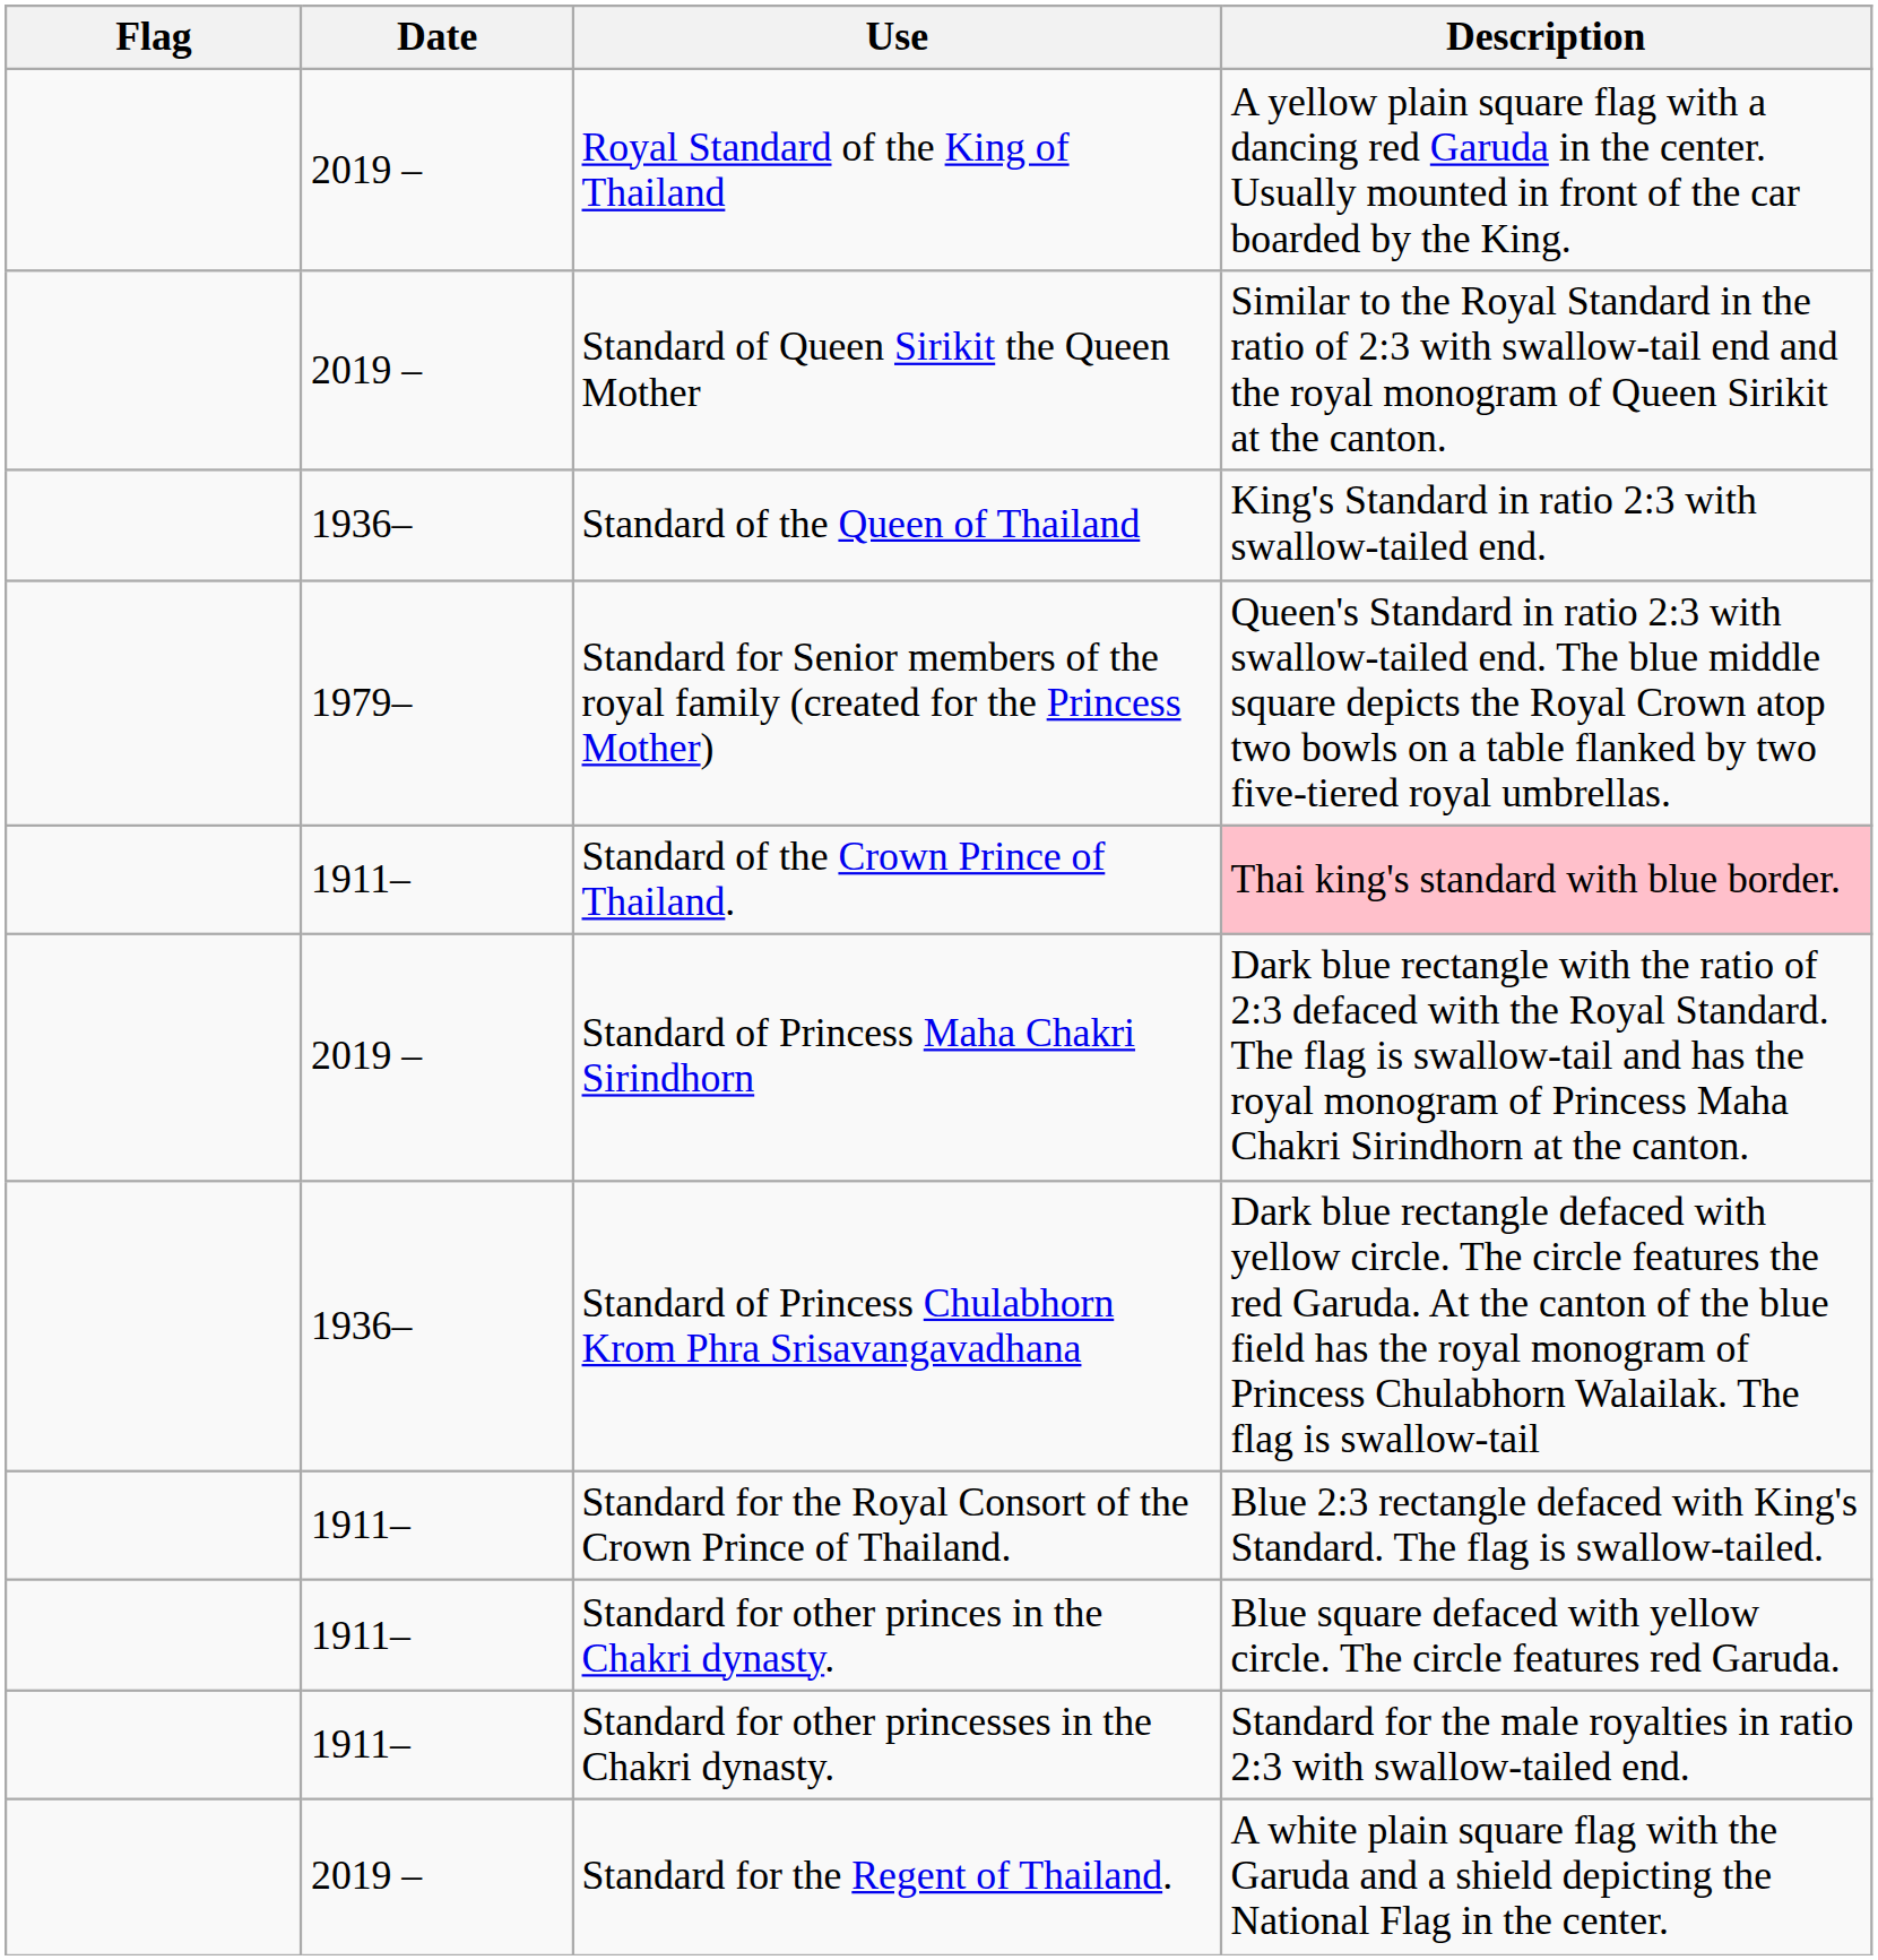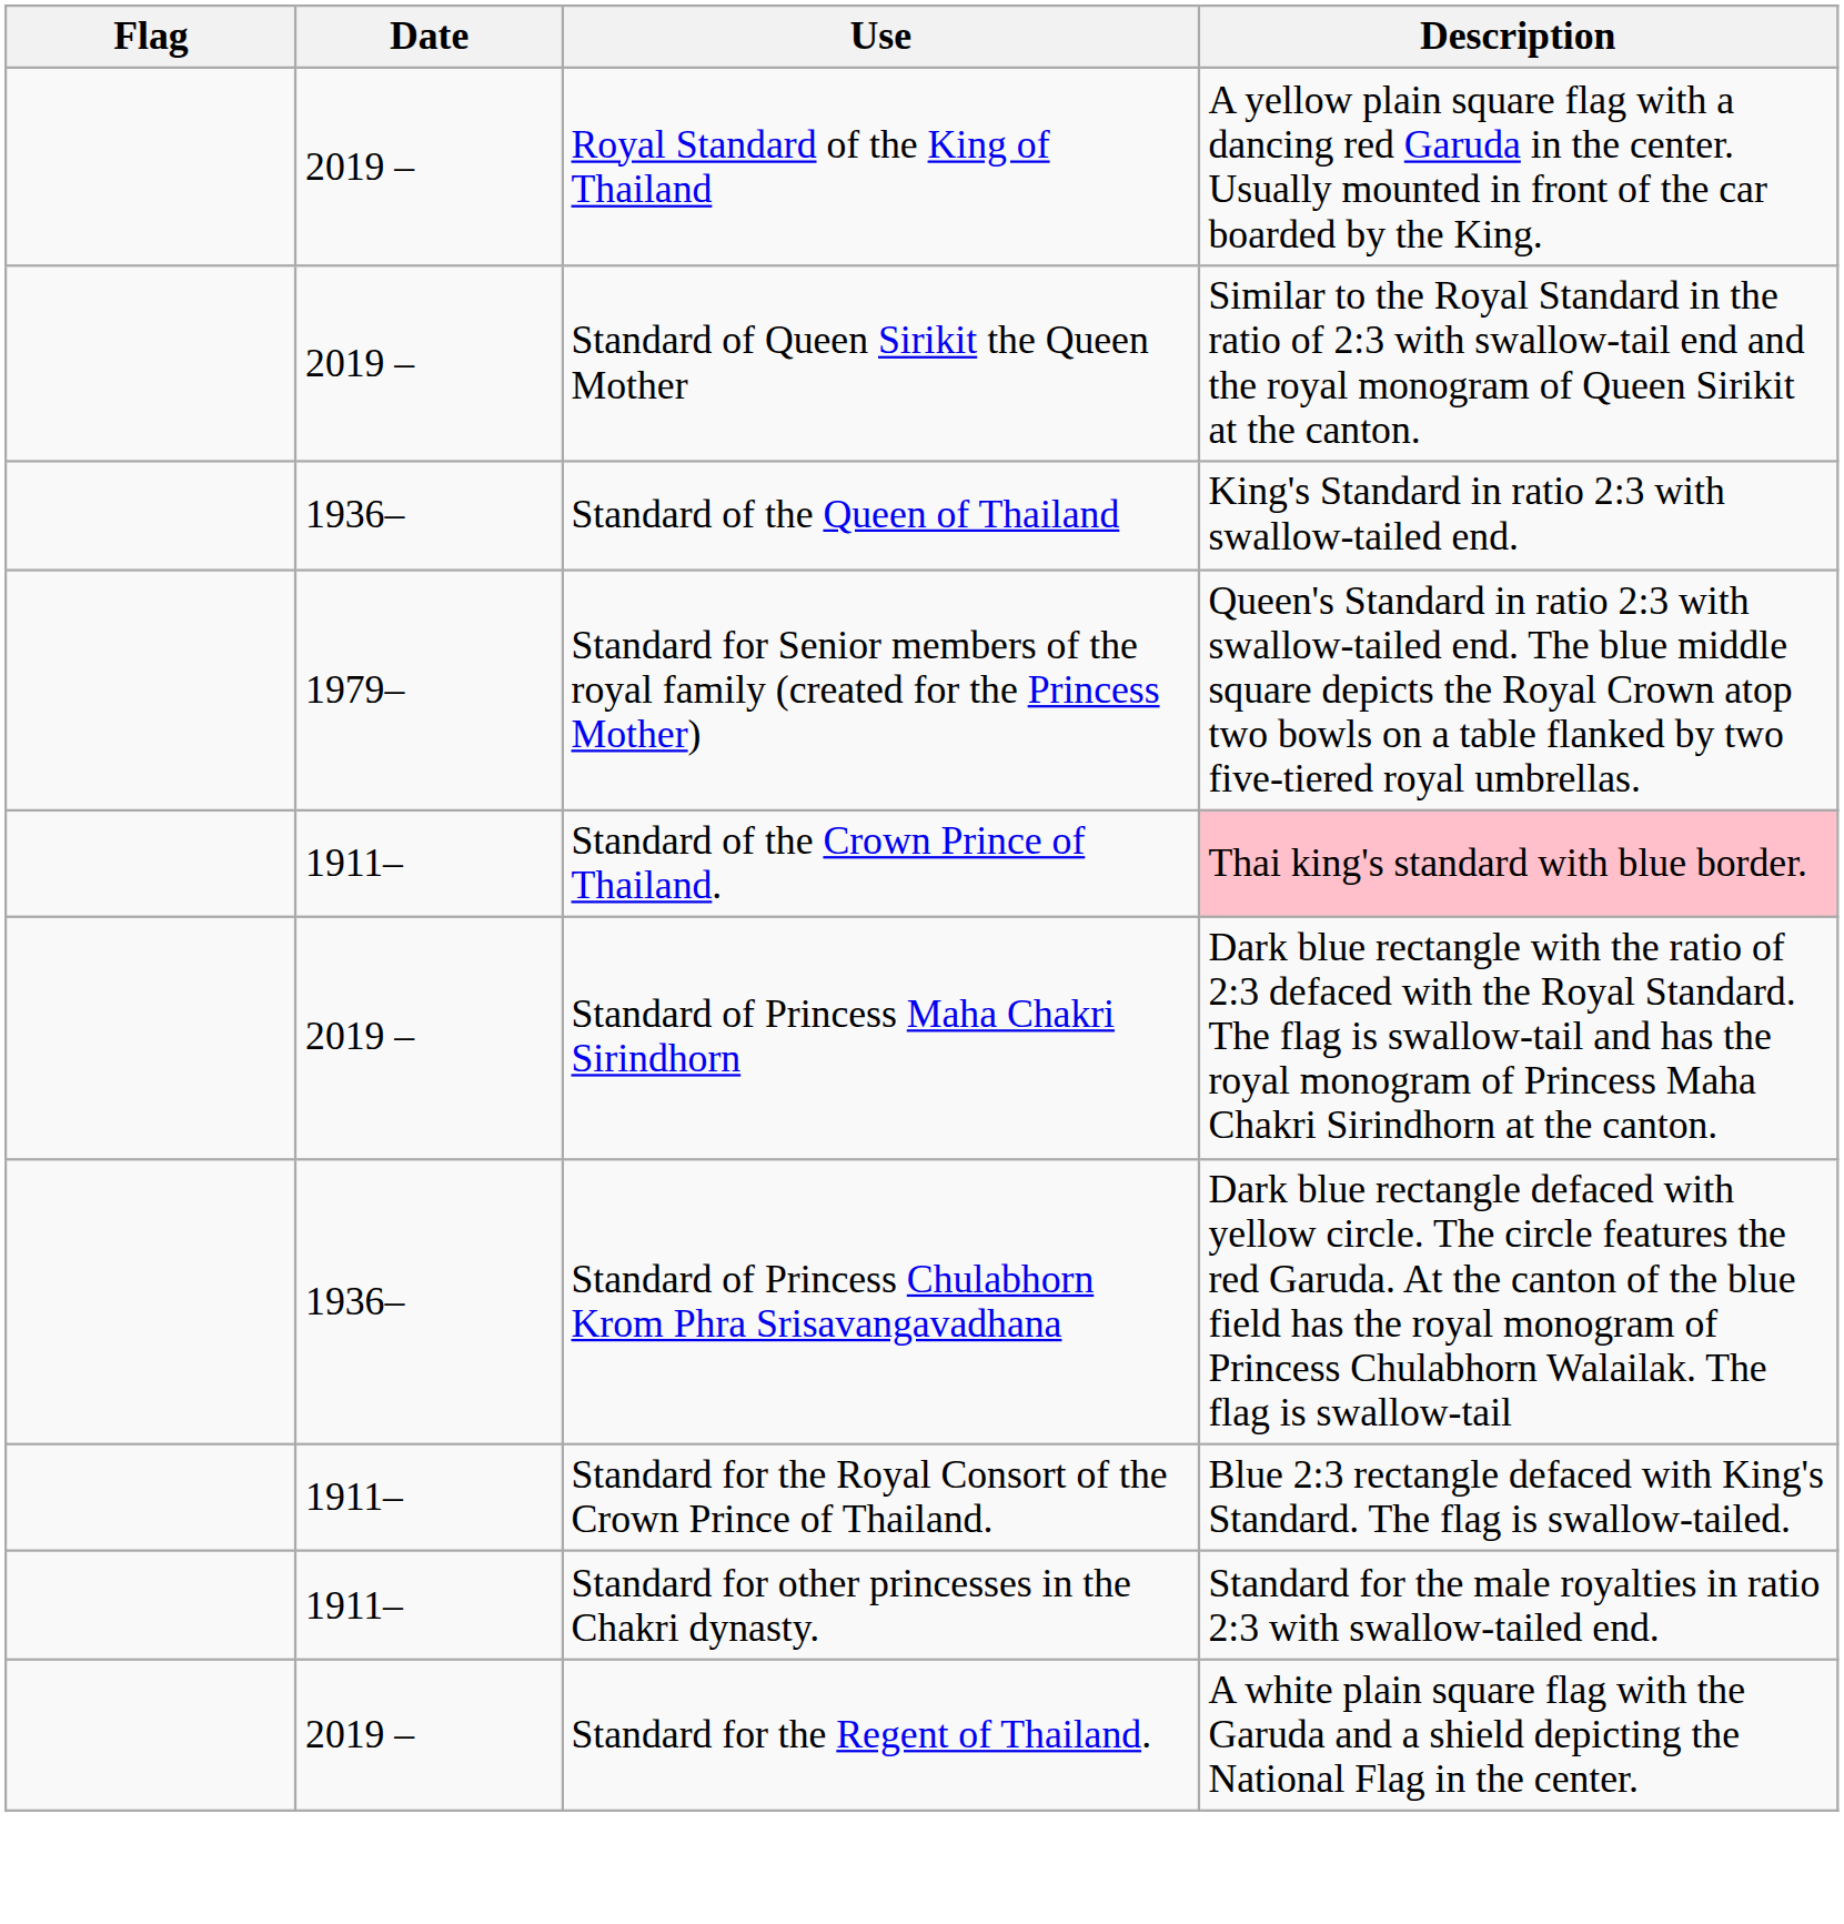 <table class="wikitable">
 <tr>
 <th width="110">Flag</th>
 <th width="100">Date</th>
 <th width="250">Use</th>
 <th width="250">Description</th>
 </tr>
 <tr>
 <td></td>
 <td>2019 –</td>
 <td><a href='#'>Royal Standard</a> of the <a href='#'>King of Thailand</a></td>
 <td>A yellow plain square flag with a dancing red <a href='#'>Garuda</a> in the center. Usually mounted in front of the car boarded by the King.</td>
 </tr>
 <tr>
 <td></td>
 <td>2019 –</td>
 <td>Standard of Queen <a href='#'>Sirikit</a> the Queen Mother</td>
 <td>Similar to the Royal Standard in the ratio of 2:3 with swallow-tail end and the royal monogram of Queen Sirikit at the canton.</td>
 </tr>
 <tr>
 <td></td>
 <td>1936–</td>
 <td>Standard of the <a href='#'>Queen of Thailand</a></td>
 <td>King's Standard in ratio 2:3 with swallow-tailed end.</td>
 </tr>
 <tr>
 <td></td>
 <td>1979–</td>
 <td>Standard for Senior members of the royal family (created for the <a href='#'>Princess Mother</a>)</td>
 <td>Queen's Standard in ratio 2:3 with swallow-tailed end. The blue middle square depicts the Royal Crown atop two bowls on a table flanked by two five-tiered royal umbrellas.</td>
 </tr>
 <tr>
 <td></td>
 <td>1911–</td>
 <td>Standard of the <a href='#'>Crown Prince of Thailand</a>.</td>
 <td style="background: pink;">Thai king's standard with blue border.</td>
 </tr>
 <tr>
 <td></td>
 <td>2019 –</td>
 <td>Standard of Princess <a href='#'>Maha Chakri Sirindhorn</a></td>
 <td>Dark blue rectangle with the ratio of 2:3 defaced with the Royal Standard. The flag is swallow-tail and has the royal monogram of Princess Maha Chakri Sirindhorn at the canton.</td>
 </tr>
 <tr>
 <td></td>
 <td>1936–</td>
 <td>Standard of Princess <a href='#'>Chulabhorn Krom Phra Srisavangavadhana</a></td>
 <td>Dark blue rectangle defaced with yellow circle.  The circle features the red Garuda. At the canton of the blue field has the royal monogram of Princess Chulabhorn Walailak. The flag is swallow-tail</td>
 </tr>
 <tr>
 <td></td>
 <td>1911–</td>
 <td>Standard for the Royal Consort of the Crown Prince of Thailand.</td>
 <td>Blue 2:3 rectangle defaced with King's Standard. The flag is swallow-tailed.</td>
 </tr>
 <tr>
 <td></td>
 <td>1911–</td>
-<td>Standard for other princes in the <a href='#'>Chakri dynasty</a>.</td>
-<td>Blue square defaced with yellow circle.  The circle features red Garuda.</td>
-</tr>
-<tr>
-<td></td>
-<td>1911–</td>
 <td>Standard for other princesses in the Chakri dynasty.</td>
 <td>Standard for the male royalties in ratio 2:3 with swallow-tailed end.</td>
 </tr>
 <tr>
 <td></td>
 <td>2019 –</td>
 <td>Standard for the <a href='#'>Regent of Thailand</a>.</td>
 <td>A white plain square flag with the Garuda and a shield depicting the National Flag in the center.</td>
 </tr>
 </table>
